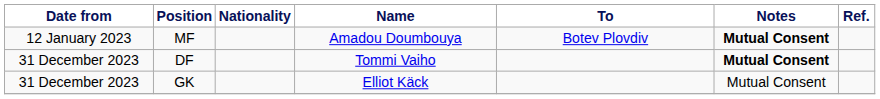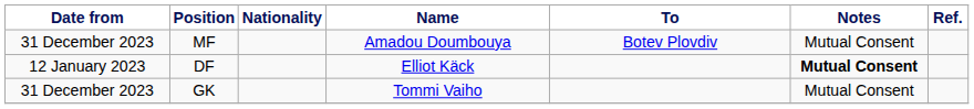 <table class="wikitable" style="text-align:center; font-size:90%; ">
 <tr>
 <th style="background:#FFFFFF; color:#081159; width:145px;">Date from</th>
 <th style="background:#FFFFFF; color:#081159; width:50px;">Position</th>
 <th style="background:#FFFFFF; color:#081159; width:50px;">Nationality</th>
 <th style="background:#FFFFFF; color:#081159; width:200px;">Name</th>
 <th style="background:#FFFFFF; color:#081159; width:215px;">To</th>
 <th style="background:#FFFFFF; color:#081159; width:120px;">Notes</th>
 <th style="background:#FFFFFF; color:#081159; width:30px;">Ref.</th>
 </tr>
 <tr>
-<td>12 January 2023</td>
+<td>31 December 2023</td>
 <td>MF</td>
 <td></td>
 <td><a href='#'>Amadou Doumbouya</a></td>
 <td> <a href='#'>Botev Plovdiv</a></td>
-<td><strong>Mutual Consent</strong></td>
+<td>Mutual Consent</td>
 <td></td>
 </tr>
 <tr>
-<td>31 December 2023</td>
+<td>12 January 2023</td>
 <td>DF</td>
 <td></td>
-<td><a href='#'>Tommi Vaiho</a></td>
+<td><a href='#'>Elliot Käck</a></td>
 <td></td>
 <td><strong>Mutual Consent</strong></td>
 <td></td>
 </tr>
 <tr>
 <td>31 December 2023</td>
 <td>GK</td>
 <td></td>
-<td><a href='#'>Elliot Käck</a></td>
+<td><a href='#'>Tommi Vaiho</a></td>
 <td></td>
 <td>Mutual Consent</td>
 <td></td>
 </tr>
 <tr>
 </tr>
 </table>
